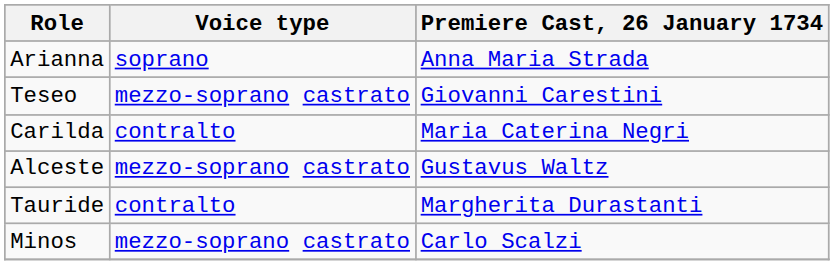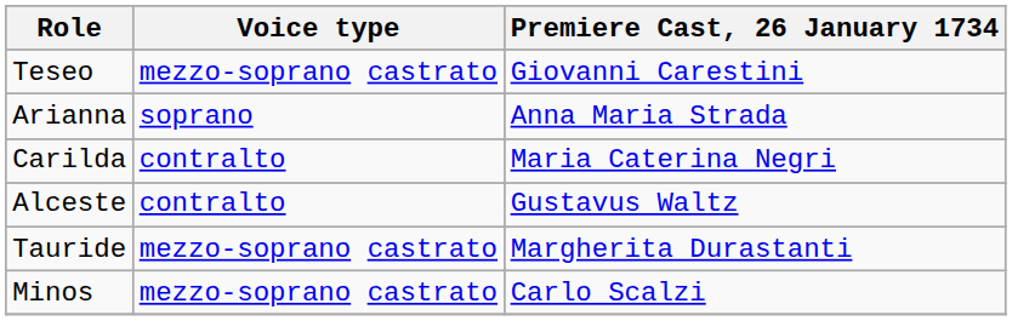 <table class="wikitable">
 <tr>
 <th>Role</th>
 <th>Voice type</th>
 <th>Premiere Cast, 26 January 1734<br></th>
 </tr>
 <tr>
+<td>Teseo</td>
+<td><a href='#'>mezzo-soprano</a> <a href='#'>castrato</a></td>
+<td><a href='#'>Giovanni Carestini</a></td>
+</tr>
+<tr>
 <td>Arianna</td>
 <td><a href='#'>soprano</a></td>
 <td><a href='#'>Anna Maria Strada</a></td>
-</tr>
-<tr>
-<td>Teseo</td>
-<td><a href='#'>mezzo-soprano</a> <a href='#'>castrato</a></td>
-<td><a href='#'>Giovanni Carestini</a></td>
 </tr>
 <tr>
 <td>Carilda</td>
 <td><a href='#'>contralto</a></td>
 <td><a href='#'>Maria Caterina Negri</a></td>
 </tr>
 <tr>
 <td>Alceste</td>
-<td><a href='#'>mezzo-soprano</a> <a href='#'>castrato</a></td>
+<td><a href='#'>contralto</a></td>
 <td><a href='#'>Gustavus Waltz</a></td>
 </tr>
 <tr>
 <td>Tauride</td>
-<td><a href='#'>contralto</a></td>
+<td><a href='#'>mezzo-soprano</a> <a href='#'>castrato</a></td>
 <td><a href='#'>Margherita Durastanti</a></td>
 </tr>
 <tr>
 <td>Minos</td>
 <td><a href='#'>mezzo-soprano</a> <a href='#'>castrato</a></td>
 <td><a href='#'>Carlo Scalzi</a></td>
 </tr>
 <tr>
 </tr>
 </table>
